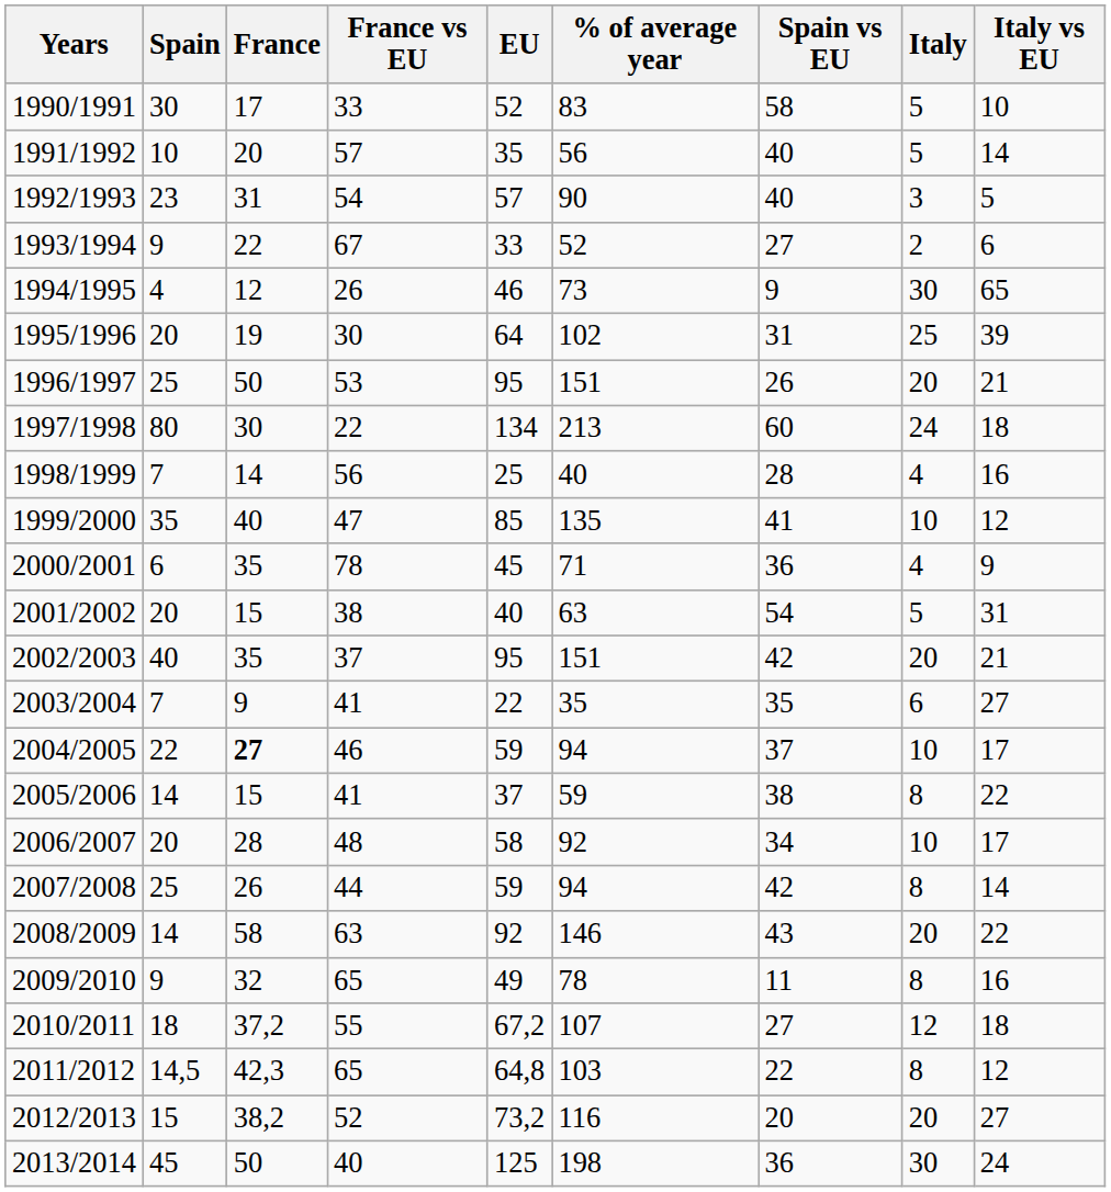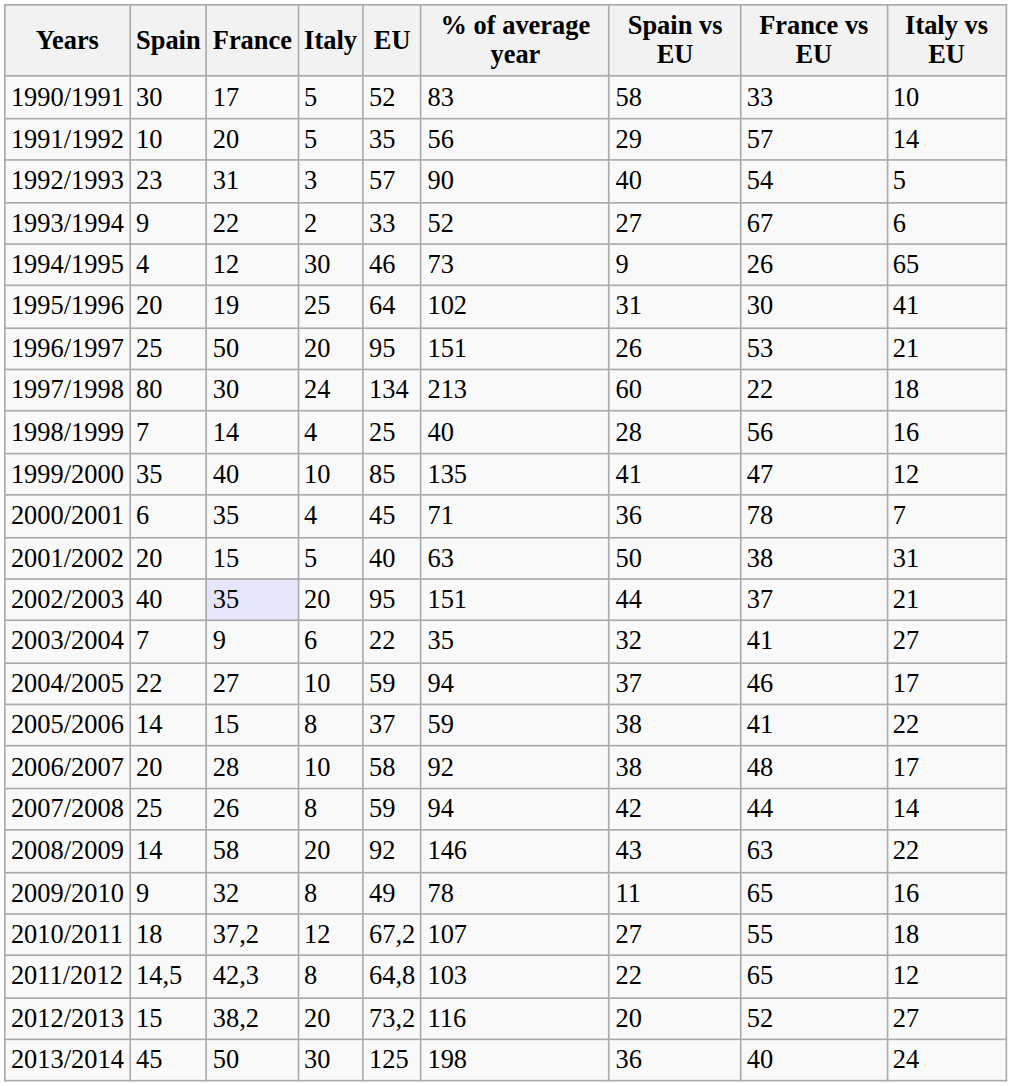 <table class="wikitable">
 <tr>
 <th>Years</th>
 <th>Spain</th>
 <th>France</th>
-<th>France vs EU</th>
+<th>Italy</th>
 <th>EU</th>
 <th>% of average year</th>
 <th>Spain vs EU</th>
-<th>Italy</th>
+<th>France vs EU</th>
 <th>Italy vs EU</th>
 </tr>
 <tr>
 <td>1990/1991</td>
 <td>30</td>
 <td>17</td>
-<td>33</td>
+<td>5</td>
 <td>52</td>
 <td>83</td>
 <td>58</td>
-<td>5</td>
+<td>33</td>
 <td>10</td>
 </tr>
 <tr>
 <td>1991/1992</td>
 <td>10</td>
 <td>20</td>
-<td>57</td>
+<td>5</td>
 <td>35</td>
 <td>56</td>
-<td>40</td>
-<td>5</td>
+<td>29</td>
+<td>57</td>
 <td>14</td>
 </tr>
 <tr>
 <td>1992/1993</td>
 <td>23</td>
 <td>31</td>
-<td>54</td>
+<td>3</td>
 <td>57</td>
 <td>90</td>
 <td>40</td>
-<td>3</td>
+<td>54</td>
 <td>5</td>
 </tr>
 <tr>
 <td>1993/1994</td>
 <td>9</td>
 <td>22</td>
-<td>67</td>
+<td>2</td>
 <td>33</td>
 <td>52</td>
 <td>27</td>
-<td>2</td>
+<td>67</td>
 <td>6</td>
 </tr>
 <tr>
 <td>1994/1995</td>
 <td>4</td>
 <td>12</td>
-<td>26</td>
+<td>30</td>
 <td>46</td>
 <td>73</td>
 <td>9</td>
-<td>30</td>
+<td>26</td>
 <td>65</td>
 </tr>
 <tr>
 <td>1995/1996</td>
 <td>20</td>
 <td>19</td>
-<td>30</td>
+<td>25</td>
 <td>64</td>
 <td>102</td>
 <td>31</td>
-<td>25</td>
-<td>39</td>
+<td>30</td>
+<td>41</td>
 </tr>
 <tr>
 <td>1996/1997</td>
 <td>25</td>
 <td>50</td>
-<td>53</td>
+<td>20</td>
 <td>95</td>
 <td>151</td>
 <td>26</td>
-<td>20</td>
+<td>53</td>
 <td>21</td>
 </tr>
 <tr>
 <td>1997/1998</td>
 <td>80</td>
 <td>30</td>
-<td>22</td>
+<td>24</td>
 <td>134</td>
 <td>213</td>
 <td>60</td>
-<td>24</td>
+<td>22</td>
 <td>18</td>
 </tr>
 <tr>
 <td>1998/1999</td>
 <td>7</td>
 <td>14</td>
-<td>56</td>
+<td>4</td>
 <td>25</td>
 <td>40</td>
 <td>28</td>
-<td>4</td>
+<td>56</td>
 <td>16</td>
 </tr>
 <tr>
 <td>1999/2000</td>
 <td>35</td>
 <td>40</td>
-<td>47</td>
+<td>10</td>
 <td>85</td>
 <td>135</td>
 <td>41</td>
-<td>10</td>
+<td>47</td>
 <td>12</td>
 </tr>
 <tr>
 <td>2000/2001</td>
 <td>6</td>
 <td>35</td>
-<td>78</td>
+<td>4</td>
 <td>45</td>
 <td>71</td>
 <td>36</td>
-<td>4</td>
-<td>9</td>
+<td>78</td>
+<td>7</td>
 </tr>
 <tr>
 <td>2001/2002</td>
 <td>20</td>
 <td>15</td>
-<td>38</td>
+<td>5</td>
 <td>40</td>
 <td>63</td>
-<td>54</td>
-<td>5</td>
+<td>50</td>
+<td>38</td>
 <td>31</td>
 </tr>
 <tr>
 <td>2002/2003</td>
 <td>40</td>
-<td>35</td>
-<td>37</td>
+<td style="background: lavender;">35</td>
+<td>20</td>
 <td>95</td>
 <td>151</td>
-<td>42</td>
-<td>20</td>
+<td>44</td>
+<td>37</td>
 <td>21</td>
 </tr>
 <tr>
 <td>2003/2004</td>
 <td>7</td>
 <td>9</td>
-<td>41</td>
+<td>6</td>
 <td>22</td>
 <td>35</td>
-<td>35</td>
-<td>6</td>
+<td>32</td>
+<td>41</td>
 <td>27</td>
 </tr>
 <tr>
 <td>2004/2005</td>
 <td>22</td>
-<td><strong>27</strong></td>
-<td>46</td>
+<td>27</td>
+<td>10</td>
 <td>59</td>
 <td>94</td>
 <td>37</td>
-<td>10</td>
+<td>46</td>
 <td>17</td>
 </tr>
 <tr>
 <td>2005/2006</td>
 <td>14</td>
 <td>15</td>
-<td>41</td>
+<td>8</td>
 <td>37</td>
 <td>59</td>
 <td>38</td>
-<td>8</td>
+<td>41</td>
 <td>22</td>
 </tr>
 <tr>
 <td>2006/2007</td>
 <td>20</td>
 <td>28</td>
-<td>48</td>
+<td>10</td>
 <td>58</td>
 <td>92</td>
-<td>34</td>
-<td>10</td>
+<td>38</td>
+<td>48</td>
 <td>17</td>
 </tr>
 <tr>
 <td>2007/2008</td>
 <td>25</td>
 <td>26</td>
-<td>44</td>
+<td>8</td>
 <td>59</td>
 <td>94</td>
 <td>42</td>
-<td>8</td>
+<td>44</td>
 <td>14</td>
 </tr>
 <tr>
 <td>2008/2009</td>
 <td>14</td>
 <td>58</td>
-<td>63</td>
+<td>20</td>
 <td>92</td>
 <td>146</td>
 <td>43</td>
-<td>20</td>
+<td>63</td>
 <td>22</td>
 </tr>
 <tr>
 <td>2009/2010</td>
 <td>9</td>
 <td>32</td>
-<td>65</td>
+<td>8</td>
 <td>49</td>
 <td>78</td>
 <td>11</td>
-<td>8</td>
+<td>65</td>
 <td>16</td>
 </tr>
 <tr>
 <td>2010/2011</td>
 <td>18</td>
 <td>37,2</td>
-<td>55</td>
+<td>12</td>
 <td>67,2</td>
 <td>107</td>
 <td>27</td>
-<td>12</td>
+<td>55</td>
 <td>18</td>
 </tr>
 <tr>
 <td>2011/2012</td>
 <td>14,5</td>
 <td>42,3</td>
-<td>65</td>
+<td>8</td>
 <td>64,8</td>
 <td>103</td>
 <td>22</td>
-<td>8</td>
+<td>65</td>
 <td>12</td>
 </tr>
 <tr>
 <td>2012/2013</td>
 <td>15</td>
 <td>38,2</td>
-<td>52</td>
+<td>20</td>
 <td>73,2</td>
 <td>116</td>
 <td>20</td>
-<td>20</td>
+<td>52</td>
 <td>27</td>
 </tr>
 <tr>
 <td>2013/2014</td>
 <td>45</td>
 <td>50</td>
-<td>40</td>
+<td>30</td>
 <td>125</td>
 <td>198</td>
 <td>36</td>
-<td>30</td>
+<td>40</td>
 <td>24</td>
 </tr>
 </table>
